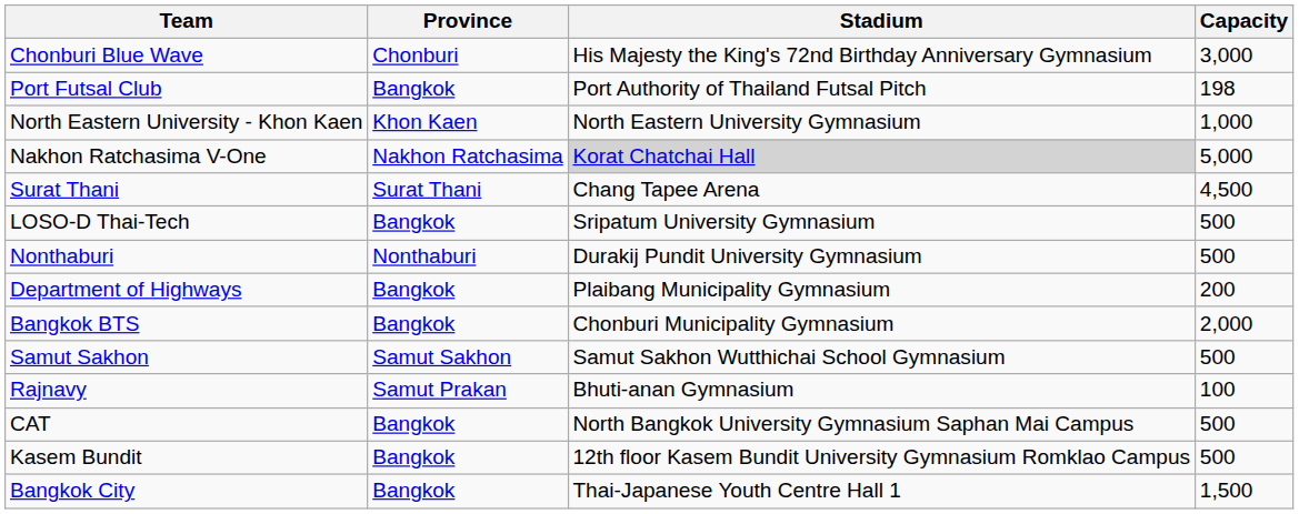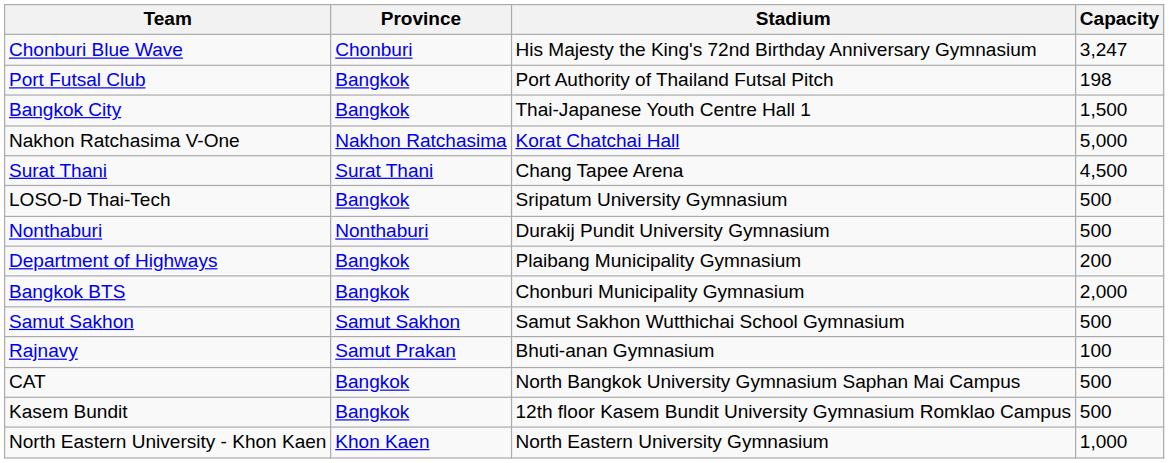 <table class="wikitable sortable">
 <tr>
 <th>Team</th>
 <th>Province</th>
 <th>Stadium</th>
 <th>Capacity</th>
 </tr>
 <tr>
 <td><a href='#'>Chonburi Blue Wave</a></td>
 <td><a href='#'>Chonburi</a></td>
 <td>His Majesty the King's 72nd Birthday Anniversary Gymnasium</td>
-<td>3,000</td>
+<td>3,247</td>
 </tr>
 <tr>
 <td><a href='#'>Port Futsal Club</a></td>
 <td><a href='#'>Bangkok</a></td>
 <td>Port Authority of Thailand Futsal Pitch</td>
 <td>198</td>
 </tr>
 <tr>
-<td>North Eastern University - Khon Kaen</td>
-<td><a href='#'>Khon Kaen</a></td>
-<td>North Eastern University Gymnasium</td>
-<td>1,000</td>
+<td><a href='#'>Bangkok City</a></td>
+<td><a href='#'>Bangkok</a></td>
+<td>Thai-Japanese Youth Centre Hall 1</td>
+<td>1,500</td>
 </tr>
 <tr>
 <td>Nakhon Ratchasima V-One</td>
 <td><a href='#'>Nakhon Ratchasima</a></td>
-<td style="background: lightgrey;"><a href='#'>Korat Chatchai Hall</a></td>
+<td><a href='#'>Korat Chatchai Hall</a></td>
 <td>5,000</td>
 </tr>
 <tr>
 <td><a href='#'>Surat Thani</a></td>
 <td><a href='#'>Surat Thani</a></td>
 <td>Chang Tapee Arena</td>
 <td>4,500</td>
 </tr>
 <tr>
 <td>LOSO-D Thai-Tech</td>
 <td><a href='#'>Bangkok</a></td>
 <td>Sripatum University Gymnasium</td>
 <td>500</td>
 </tr>
 <tr>
 <td><a href='#'>Nonthaburi</a></td>
 <td><a href='#'>Nonthaburi</a></td>
 <td>Durakij Pundit University Gymnasium</td>
 <td>500</td>
 </tr>
 <tr>
 <td><a href='#'>Department of Highways</a></td>
 <td><a href='#'>Bangkok</a></td>
 <td>Plaibang Municipality Gymnasium</td>
 <td>200</td>
 </tr>
 <tr>
 <td><a href='#'>Bangkok BTS</a></td>
 <td><a href='#'>Bangkok</a></td>
 <td>Chonburi Municipality Gymnasium</td>
 <td>2,000</td>
 </tr>
 <tr>
 <td><a href='#'>Samut Sakhon</a></td>
 <td><a href='#'>Samut Sakhon</a></td>
 <td>Samut Sakhon Wutthichai School Gymnasium</td>
 <td>500</td>
 </tr>
 <tr>
 <td><a href='#'>Rajnavy</a></td>
 <td><a href='#'>Samut Prakan</a></td>
 <td>Bhuti-anan Gymnasium</td>
 <td>100</td>
 </tr>
 <tr>
 <td>CAT</td>
 <td><a href='#'>Bangkok</a></td>
 <td>North Bangkok University Gymnasium Saphan Mai Campus</td>
 <td>500</td>
 </tr>
 <tr>
 <td>Kasem Bundit</td>
 <td><a href='#'>Bangkok</a></td>
 <td>12th floor Kasem Bundit University Gymnasium Romklao Campus</td>
 <td>500</td>
 </tr>
 <tr>
-<td><a href='#'>Bangkok City</a></td>
-<td><a href='#'>Bangkok</a></td>
-<td>Thai-Japanese Youth Centre Hall 1</td>
-<td>1,500</td>
+<td>North Eastern University - Khon Kaen</td>
+<td><a href='#'>Khon Kaen</a></td>
+<td>North Eastern University Gymnasium</td>
+<td>1,000</td>
 </tr>
 </table>
